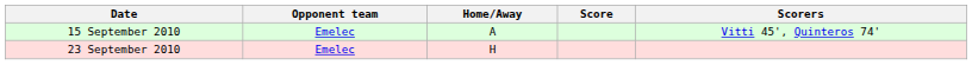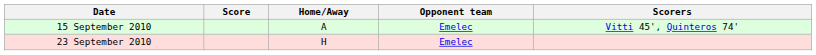 <table class="wikitable" width=90%>
 <tr>
 <th>Date</th>
+<th>Score</th>
+<th>Home/Away</th>
 <th>Opponent team</th>
-<th>Home/Away</th>
-<th>Score</th>
 <th>Scorers</th>
 </tr>
 <tr bgcolor="#ddffdd">
 <td style="text-align: center">15 September 2010</td>
+<td style="text-align: center"></td>
+<td style="text-align: center">A</td>
 <td style="text-align: center"> <a href='#'>Emelec</a></td>
-<td style="text-align: center">A</td>
-<td style="text-align: center"></td>
 <td style="text-align: center"><a href='#'>Vitti</a> 45', <a href='#'>Quinteros</a> 74'</td>
 </tr>
 <tr bgcolor="#ffdddd">
 <td style="text-align: center">23 September 2010</td>
+<td style="text-align: center"></td>
+<td style="text-align: center">H</td>
 <td style="text-align: center"> <a href='#'>Emelec</a></td>
-<td style="text-align: center">H</td>
-<td style="text-align: center"></td>
 <td style="text-align: center"></td>
 </tr>
 </table>
